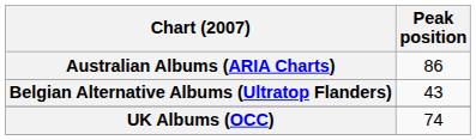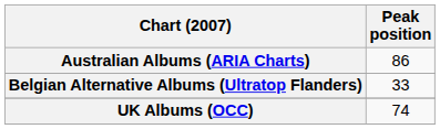 <table class="wikitable plainrowheaders sortable">
 <tr>
 <th scope="col">Chart (2007)</th>
 <th scope="col">Peak<br>position</th>
 </tr>
 <tr>
 <th scope="row">Australian Albums (<a href='#'>ARIA Charts</a>)</th>
 <td align=center>86</td>
 </tr>
 <tr>
 </tr>
 <tr>
 <th scope="row">Belgian Alternative Albums (<a href='#'>Ultratop</a> Flanders)</th>
-<td align=center>43</td>
+<td align=center>33</td>
 </tr>
 <tr>
 </tr>
 <tr>
 <th scope="row">UK Albums (<a href='#'>OCC</a>)</th>
 <td align=center>74</td>
 </tr>
 <tr>
 </tr>
 <tr>
 </tr>
 <tr>
 </tr>
 </table>
